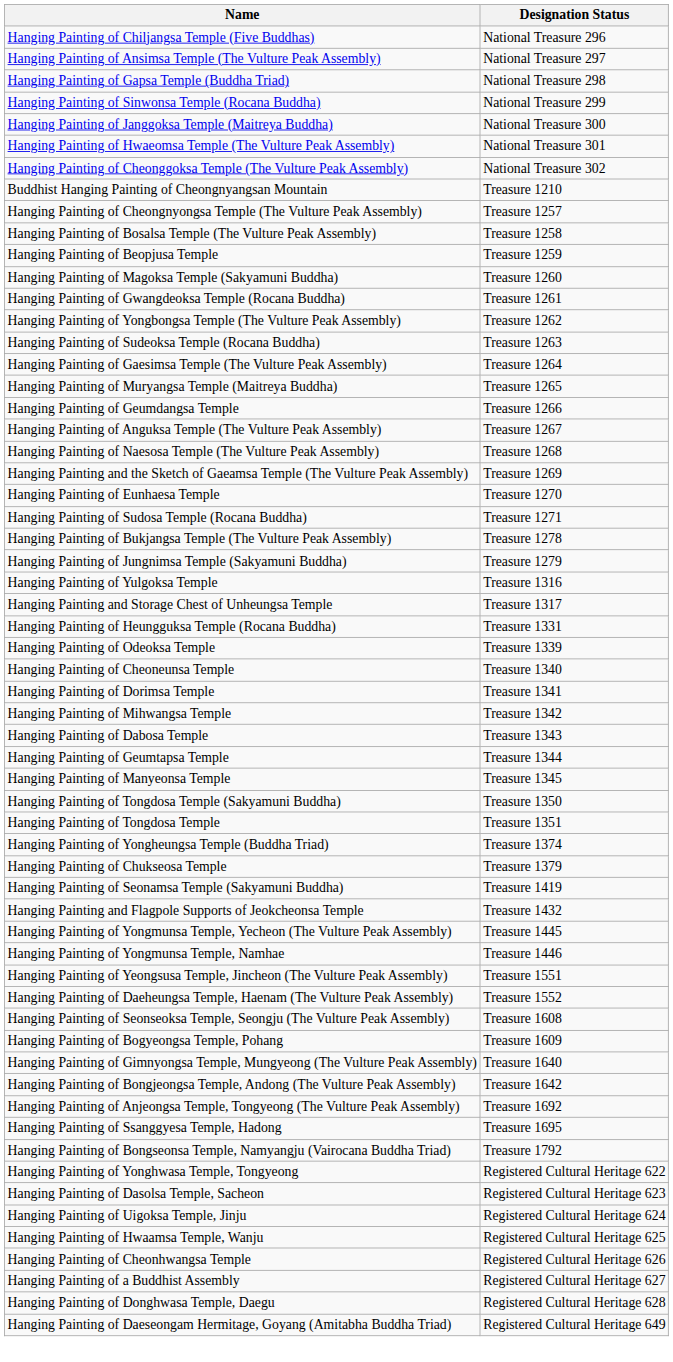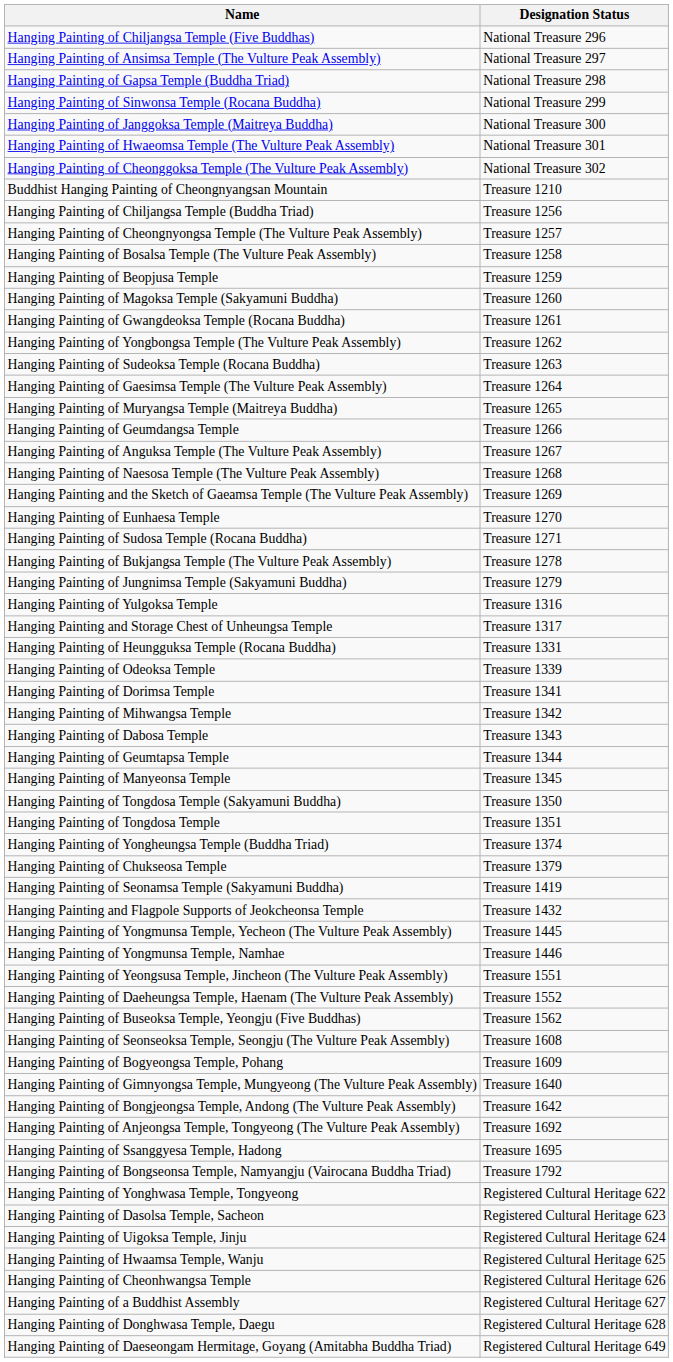 <table class="wikitable">
 <tr>
 <th>Name</th>
 <th>Designation Status</th>
 </tr>
 <tr>
 <td><a href='#'>Hanging Painting of Chiljangsa Temple (Five Buddhas)</a></td>
 <td>National Treasure 296</td>
 </tr>
 <tr>
 <td><a href='#'>Hanging Painting of Ansimsa Temple (The Vulture Peak Assembly)</a></td>
 <td>National Treasure 297</td>
 </tr>
 <tr>
 <td><a href='#'>Hanging Painting of Gapsa Temple (Buddha Triad)</a></td>
 <td>National Treasure 298</td>
 </tr>
 <tr>
 <td><a href='#'>Hanging Painting of Sinwonsa Temple (Rocana Buddha)</a></td>
 <td>National Treasure 299</td>
 </tr>
 <tr>
 <td><a href='#'>Hanging Painting of Janggoksa Temple (Maitreya Buddha)</a></td>
 <td>National Treasure 300</td>
 </tr>
 <tr>
 <td><a href='#'>Hanging Painting of Hwaeomsa Temple (The Vulture Peak Assembly)</a></td>
 <td>National Treasure 301</td>
 </tr>
 <tr>
 <td><a href='#'>Hanging Painting of Cheonggoksa Temple (The Vulture Peak Assembly)</a></td>
 <td>National Treasure 302</td>
 </tr>
 <tr>
 <td>Buddhist Hanging Painting of Cheongnyangsan Mountain</td>
 <td>Treasure 1210</td>
+</tr>
+<tr>
+<td>Hanging Painting of Chiljangsa Temple (Buddha Triad)</td>
+<td>Treasure 1256</td>
 </tr>
 <tr>
 <td>Hanging Painting of Cheongnyongsa Temple (The Vulture Peak Assembly)</td>
 <td>Treasure 1257</td>
 </tr>
 <tr>
 <td>Hanging Painting of Bosalsa Temple (The Vulture Peak Assembly)</td>
 <td>Treasure 1258</td>
 </tr>
 <tr>
 <td>Hanging Painting of Beopjusa Temple</td>
 <td>Treasure 1259</td>
 </tr>
 <tr>
 <td>Hanging Painting of Magoksa Temple (Sakyamuni Buddha)</td>
 <td>Treasure 1260</td>
 </tr>
 <tr>
 <td>Hanging Painting of Gwangdeoksa Temple (Rocana Buddha)</td>
 <td>Treasure 1261</td>
 </tr>
 <tr>
 <td>Hanging Painting of Yongbongsa Temple (The Vulture Peak Assembly)</td>
 <td>Treasure 1262</td>
 </tr>
 <tr>
 <td>Hanging Painting of Sudeoksa Temple (Rocana Buddha)</td>
 <td>Treasure 1263</td>
 </tr>
 <tr>
 <td>Hanging Painting of Gaesimsa Temple (The Vulture Peak Assembly)</td>
 <td>Treasure 1264</td>
 </tr>
 <tr>
 <td>Hanging Painting of Muryangsa Temple (Maitreya Buddha)</td>
 <td>Treasure 1265</td>
 </tr>
 <tr>
 <td>Hanging Painting of Geumdangsa Temple</td>
 <td>Treasure 1266</td>
 </tr>
 <tr>
 <td>Hanging Painting of Anguksa Temple (The Vulture Peak Assembly)</td>
 <td>Treasure 1267</td>
 </tr>
 <tr>
 <td>Hanging Painting of Naesosa Temple (The Vulture Peak Assembly)</td>
 <td>Treasure 1268</td>
 </tr>
 <tr>
 <td>Hanging Painting and the Sketch of Gaeamsa Temple (The Vulture Peak Assembly)</td>
 <td>Treasure 1269</td>
 </tr>
 <tr>
 <td>Hanging Painting of Eunhaesa Temple</td>
 <td>Treasure 1270</td>
 </tr>
 <tr>
 <td>Hanging Painting of Sudosa Temple (Rocana Buddha)</td>
 <td>Treasure 1271</td>
 </tr>
 <tr>
 <td>Hanging Painting of Bukjangsa Temple (The Vulture Peak Assembly)</td>
 <td>Treasure 1278</td>
 </tr>
 <tr>
 <td>Hanging Painting of Jungnimsa Temple (Sakyamuni Buddha)</td>
 <td>Treasure 1279</td>
 </tr>
 <tr>
 <td>Hanging Painting of Yulgoksa Temple</td>
 <td>Treasure 1316</td>
 </tr>
 <tr>
 <td>Hanging Painting and Storage Chest of Unheungsa Temple</td>
 <td>Treasure 1317</td>
 </tr>
 <tr>
 <td>Hanging Painting of Heungguksa Temple (Rocana Buddha)</td>
 <td>Treasure 1331</td>
 </tr>
 <tr>
 <td>Hanging Painting of Odeoksa Temple</td>
 <td>Treasure 1339</td>
 </tr>
 <tr>
-<td>Hanging Painting of Cheoneunsa Temple</td>
-<td>Treasure 1340</td>
-</tr>
-<tr>
 <td>Hanging Painting of Dorimsa Temple</td>
 <td>Treasure 1341</td>
 </tr>
 <tr>
 <td>Hanging Painting of Mihwangsa Temple</td>
 <td>Treasure 1342</td>
 </tr>
 <tr>
 <td>Hanging Painting of Dabosa Temple</td>
 <td>Treasure 1343</td>
 </tr>
 <tr>
 <td>Hanging Painting of Geumtapsa Temple</td>
 <td>Treasure 1344</td>
 </tr>
 <tr>
 <td>Hanging Painting of Manyeonsa Temple</td>
 <td>Treasure 1345</td>
 </tr>
 <tr>
 <td>Hanging Painting of Tongdosa Temple (Sakyamuni Buddha)</td>
 <td>Treasure 1350</td>
 </tr>
 <tr>
 <td>Hanging Painting of Tongdosa Temple</td>
 <td>Treasure 1351</td>
 </tr>
 <tr>
 <td>Hanging Painting of Yongheungsa Temple (Buddha Triad)</td>
 <td>Treasure 1374</td>
 </tr>
 <tr>
 <td>Hanging Painting of Chukseosa Temple</td>
 <td>Treasure 1379</td>
 </tr>
 <tr>
 <td>Hanging Painting of Seonamsa Temple (Sakyamuni Buddha)</td>
 <td>Treasure 1419</td>
 </tr>
 <tr>
 <td>Hanging Painting and Flagpole Supports of Jeokcheonsa Temple</td>
 <td>Treasure 1432</td>
 </tr>
 <tr>
 <td>Hanging Painting of Yongmunsa Temple, Yecheon (The Vulture Peak Assembly)</td>
 <td>Treasure 1445</td>
 </tr>
 <tr>
 <td>Hanging Painting of Yongmunsa Temple, Namhae</td>
 <td>Treasure 1446</td>
 </tr>
 <tr>
 <td>Hanging Painting of Yeongsusa Temple, Jincheon (The Vulture Peak Assembly)</td>
 <td>Treasure 1551</td>
 </tr>
 <tr>
 <td>Hanging Painting of Daeheungsa Temple, Haenam (The Vulture Peak Assembly)</td>
 <td>Treasure 1552</td>
+</tr>
+<tr>
+<td>Hanging Painting of Buseoksa Temple, Yeongju (Five Buddhas)</td>
+<td>Treasure 1562</td>
 </tr>
 <tr>
 <td>Hanging Painting of Seonseoksa Temple, Seongju (The Vulture Peak Assembly)</td>
 <td>Treasure 1608</td>
 </tr>
 <tr>
 <td>Hanging Painting of Bogyeongsa Temple, Pohang</td>
 <td>Treasure 1609</td>
 </tr>
 <tr>
 <td>Hanging Painting of Gimnyongsa Temple, Mungyeong (The Vulture Peak Assembly)</td>
 <td>Treasure 1640</td>
 </tr>
 <tr>
 <td>Hanging Painting of Bongjeongsa Temple, Andong (The Vulture Peak Assembly)</td>
 <td>Treasure 1642</td>
 </tr>
 <tr>
 <td>Hanging Painting of Anjeongsa Temple, Tongyeong (The Vulture Peak Assembly)</td>
 <td>Treasure 1692</td>
 </tr>
 <tr>
 <td>Hanging Painting of Ssanggyesa Temple, Hadong</td>
 <td>Treasure 1695</td>
 </tr>
 <tr>
 <td>Hanging Painting of Bongseonsa Temple, Namyangju (Vairocana Buddha Triad)</td>
 <td>Treasure 1792</td>
 </tr>
 <tr>
 <td>Hanging Painting of Yonghwasa Temple, Tongyeong</td>
 <td>Registered Cultural Heritage 622</td>
 </tr>
 <tr>
 <td>Hanging Painting of Dasolsa Temple, Sacheon</td>
 <td>Registered Cultural Heritage 623</td>
 </tr>
 <tr>
 <td>Hanging Painting of Uigoksa Temple, Jinju</td>
 <td>Registered Cultural Heritage 624</td>
 </tr>
 <tr>
 <td>Hanging Painting of Hwaamsa Temple, Wanju</td>
 <td>Registered Cultural Heritage 625</td>
 </tr>
 <tr>
 <td>Hanging Painting of Cheonhwangsa Temple</td>
 <td>Registered Cultural Heritage 626</td>
 </tr>
 <tr>
 <td>Hanging Painting of a Buddhist Assembly</td>
 <td>Registered Cultural Heritage 627</td>
 </tr>
 <tr>
 <td>Hanging Painting of Donghwasa Temple, Daegu</td>
 <td>Registered Cultural Heritage 628</td>
 </tr>
 <tr>
 <td>Hanging Painting of Daeseongam Hermitage, Goyang (Amitabha Buddha Triad)</td>
 <td>Registered Cultural Heritage 649</td>
 </tr>
 </table>
